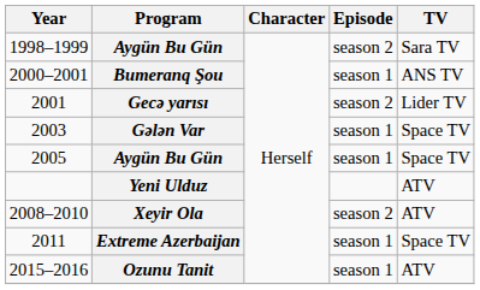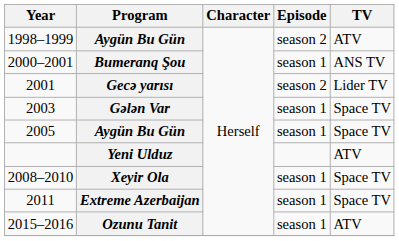 <table class="wikitable plainrowheaders sortable" style="text-align:center;">
 <tr>
 <th scope="col">Year</th>
 <th scope="col">Program</th>
 <th scope="col">Character</th>
 <th scope="col">Episode</th>
 <th scope="col">TV</th>
 </tr>
 <tr>
 <td rowspan="1">1998–1999</td>
 <th scope=row><em>Aygün Bu Gün</em></th>
 <td rowspan="9">Herself</td>
 <td>season 2</td>
-<td style="text-align:left;">Sara TV</td>
+<td style="text-align:left;">ATV</td>
 </tr>
 <tr>
 <td rowspan="1">2000–2001</td>
 <th scope=row><em>Bumeranq Şou</em></th>
 <td>season 1</td>
 <td style="text-align:left;">ANS TV</td>
 </tr>
 <tr>
 <td rowspan="1">2001</td>
 <th scope=row><em>Gecə yarısı</em></th>
 <td>season 2</td>
 <td style="text-align:left;">Lider TV</td>
 </tr>
 <tr>
 <td rowspan="1">2003</td>
 <th scope=row><em>Gələn Var</em></th>
 <td>season 1</td>
 <td style="text-align:left;">Space TV</td>
 </tr>
 <tr>
 <td rowspan="1">2005</td>
 <th scope=row><em>Aygün Bu Gün</em></th>
 <td>season 1</td>
 <td style="text-align:left;">Space TV</td>
 </tr>
 <tr>
 <td rowspan="1"></td>
 <th scope=row><em>Yeni Ulduz</em></th>
 <td></td>
 <td style="text-align:left;">ATV</td>
 </tr>
 <tr>
 <td rowspan="1">2008–2010</td>
 <th scope=row><em>Xeyir Ola</em></th>
-<td>season 2</td>
-<td style="text-align:left;">ATV</td>
+<td>season 1</td>
+<td style="text-align:left;">Space TV</td>
 </tr>
 <tr>
 <td rowspan="1">2011</td>
 <th scope=row><em>Extreme Azerbaijan</em></th>
 <td>season 1</td>
 <td style="text-align:left;">Space TV</td>
 </tr>
 <tr>
 <td rowspan="1">2015–2016</td>
 <th scope=row><em>Ozunu Tanit</em></th>
 <td>season 1</td>
 <td style="text-align:left;">ATV</td>
 </tr>
 <tr>
 </tr>
 </table>
